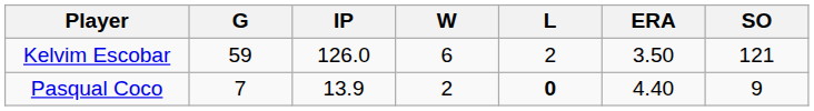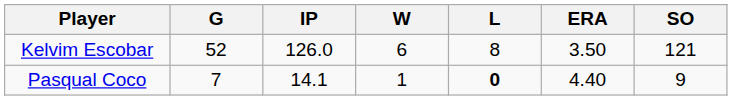 <table class="wikitable sortable">
 <tr>
 <th bgcolor="#DDDDFF" width="16%">Player</th>
 <th bgcolor="#DDDDFF" width="9%">G</th>
 <th bgcolor="#DDDDFF" width="9%">IP</th>
 <th bgcolor="#DDDDFF" width="9%">W</th>
 <th bgcolor="#DDDDFF" width="9%">L</th>
 <th bgcolor="#DDDDFF" width="9%">ERA</th>
 <th bgcolor="#DDDDFF" width="9%">SO</th>
 </tr>
 <tr align=center>
 <td><a href='#'>Kelvim Escobar</a></td>
-<td>59</td>
+<td>52</td>
 <td>126.0</td>
 <td>6</td>
-<td>2</td>
+<td>8</td>
 <td>3.50</td>
 <td>121</td>
 </tr>
 <tr align=center>
 <td><a href='#'>Pasqual Coco</a></td>
 <td>7</td>
-<td>13.9</td>
-<td>2</td>
+<td>14.1</td>
+<td>1</td>
 <td><strong>0</strong></td>
 <td>4.40</td>
 <td>9</td>
 </tr>
 </table>
